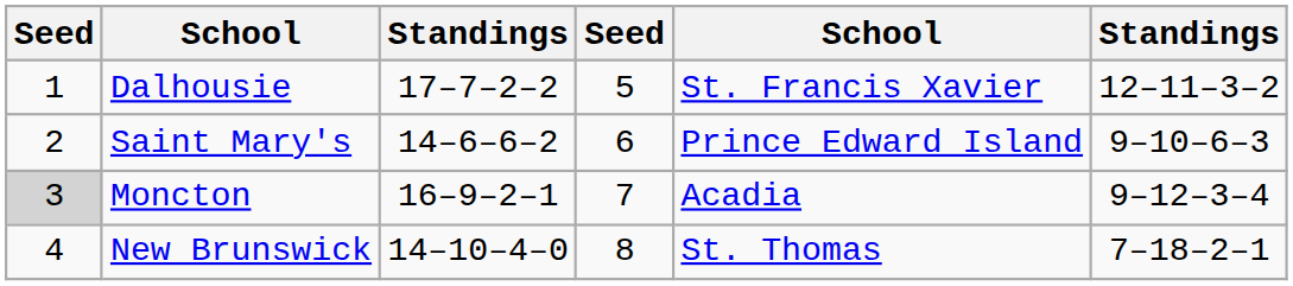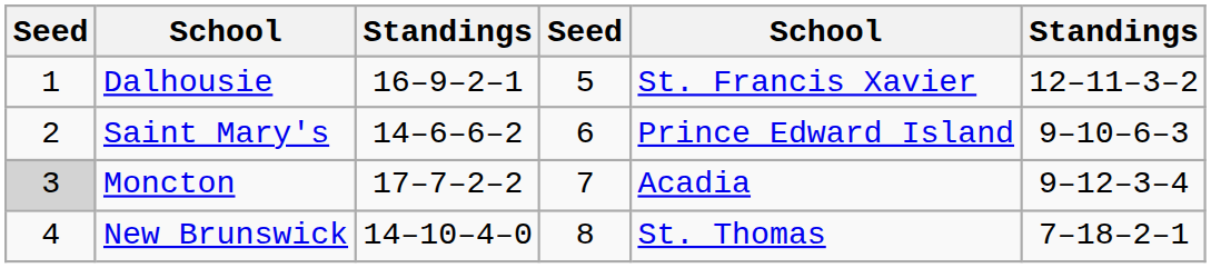 <table class="wikitable">
 <tr>
 <th>Seed</th>
 <th>School</th>
 <th>Standings</th>
 <th>Seed</th>
 <th>School</th>
 <th>Standings</th>
 </tr>
 <tr>
 <td align=center>1</td>
 <td><a href='#'>Dalhousie</a></td>
-<td align=center>17–7–2–2</td>
+<td align=center>16–9–2–1</td>
 <td align=center>5</td>
 <td><a href='#'>St. Francis Xavier</a></td>
 <td align=center>12–11–3–2</td>
 </tr>
 <tr>
 <td align=center>2</td>
 <td><a href='#'>Saint Mary's</a></td>
 <td align=center>14–6–6–2</td>
 <td align=center>6</td>
 <td><a href='#'>Prince Edward Island</a></td>
 <td align=center>9–10–6–3</td>
 </tr>
 <tr>
 <td align=center style="background: lightgrey;">3</td>
 <td><a href='#'>Moncton</a></td>
-<td align=center>16–9–2–1</td>
+<td align=center>17–7–2–2</td>
 <td align=center>7</td>
 <td><a href='#'>Acadia</a></td>
 <td align=center>9–12–3–4</td>
 </tr>
 <tr>
 <td align=center>4</td>
 <td><a href='#'>New Brunswick</a></td>
 <td align=center>14–10–4–0</td>
 <td align=center>8</td>
 <td><a href='#'>St. Thomas</a></td>
 <td align=center>7–18–2–1</td>
 </tr>
 </table>
